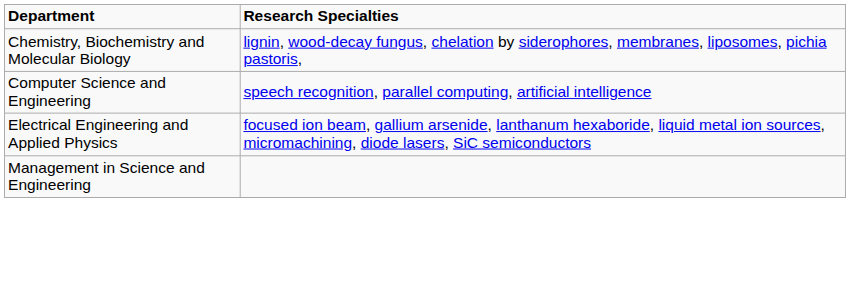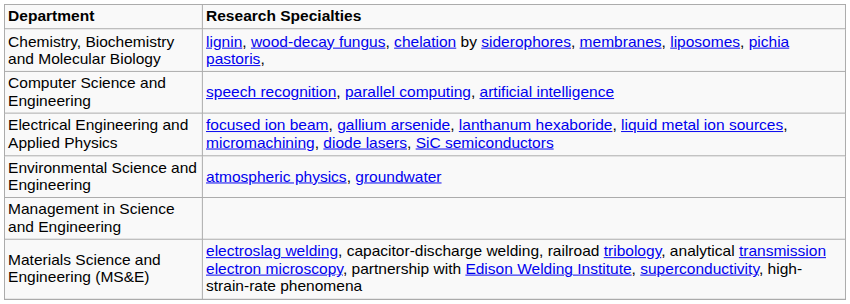 <table class="wikitable">
 <tr>
 <td><strong>Department</strong></td>
 <td><strong>Research Specialties</strong></td>
 </tr>
 <tr>
 <td>Chemistry, Biochemistry and Molecular Biology</td>
 <td><a href='#'>lignin</a>, <a href='#'>wood-decay fungus</a>, <a href='#'>chelation</a> by <a href='#'>siderophores</a>, <a href='#'>membranes</a>, <a href='#'>liposomes</a>, <a href='#'>pichia pastoris</a>,</td>
 </tr>
 <tr>
 <td>Computer Science and Engineering</td>
 <td><a href='#'>speech recognition</a>, <a href='#'>parallel computing</a>, <a href='#'>artificial intelligence</a></td>
 </tr>
 <tr>
 <td>Electrical Engineering and Applied Physics</td>
 <td><a href='#'>focused ion beam</a>, <a href='#'>gallium arsenide</a>, <a href='#'>lanthanum hexaboride</a>, <a href='#'>liquid metal ion sources</a>, <a href='#'>micromachining</a>, <a href='#'>diode lasers</a>, <a href='#'>SiC semiconductors</a></td>
 </tr>
 <tr>
+<td>Environmental Science and Engineering</td>
+<td><a href='#'>atmospheric physics</a>, <a href='#'>groundwater</a></td>
+</tr>
+<tr>
 <td>Management in Science and Engineering</td>
 <td></td>
 </tr>
 <tr>
+<td>Materials Science and Engineering (MS&E)</td>
+<td><a href='#'>electroslag welding</a>, capacitor-discharge welding, railroad <a href='#'>tribology</a>, analytical <a href='#'>transmission electron microscopy</a>, partnership with <a href='#'>Edison Welding Institute</a>, <a href='#'>superconductivity</a>, high-strain-rate phenomena</td>
+</tr>
+<tr>
 </tr>
 </table>
